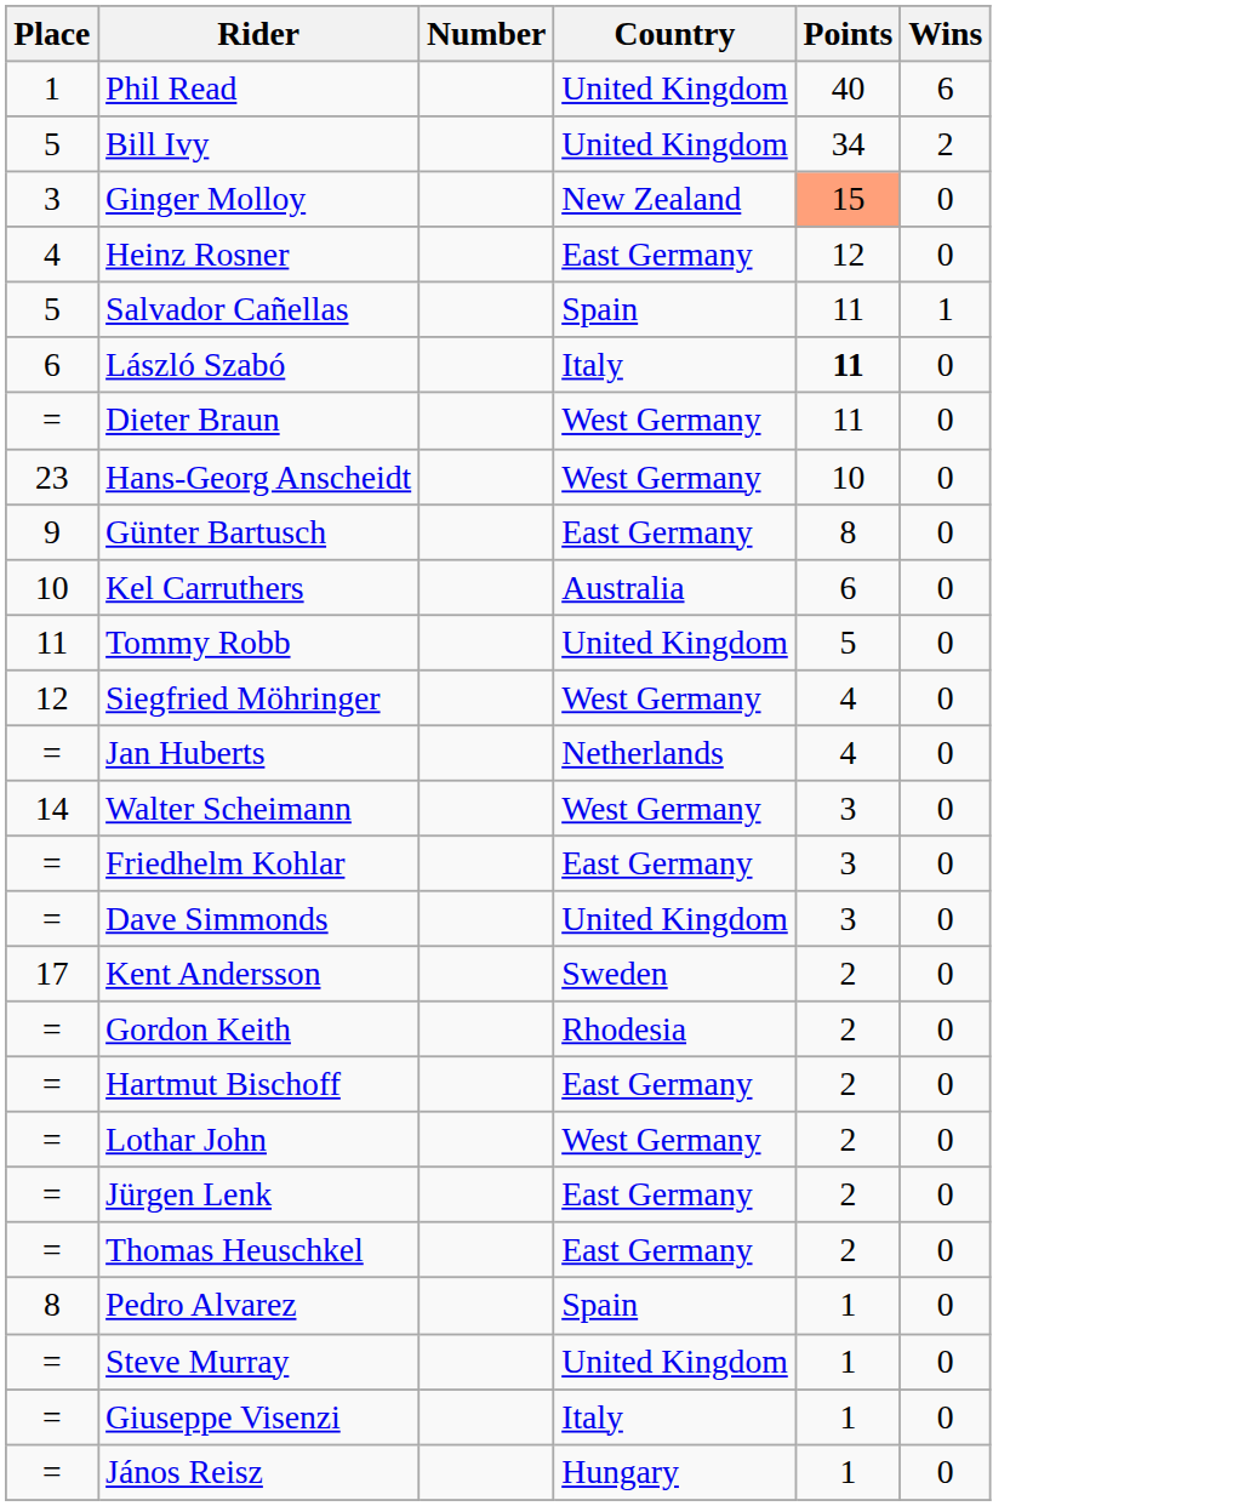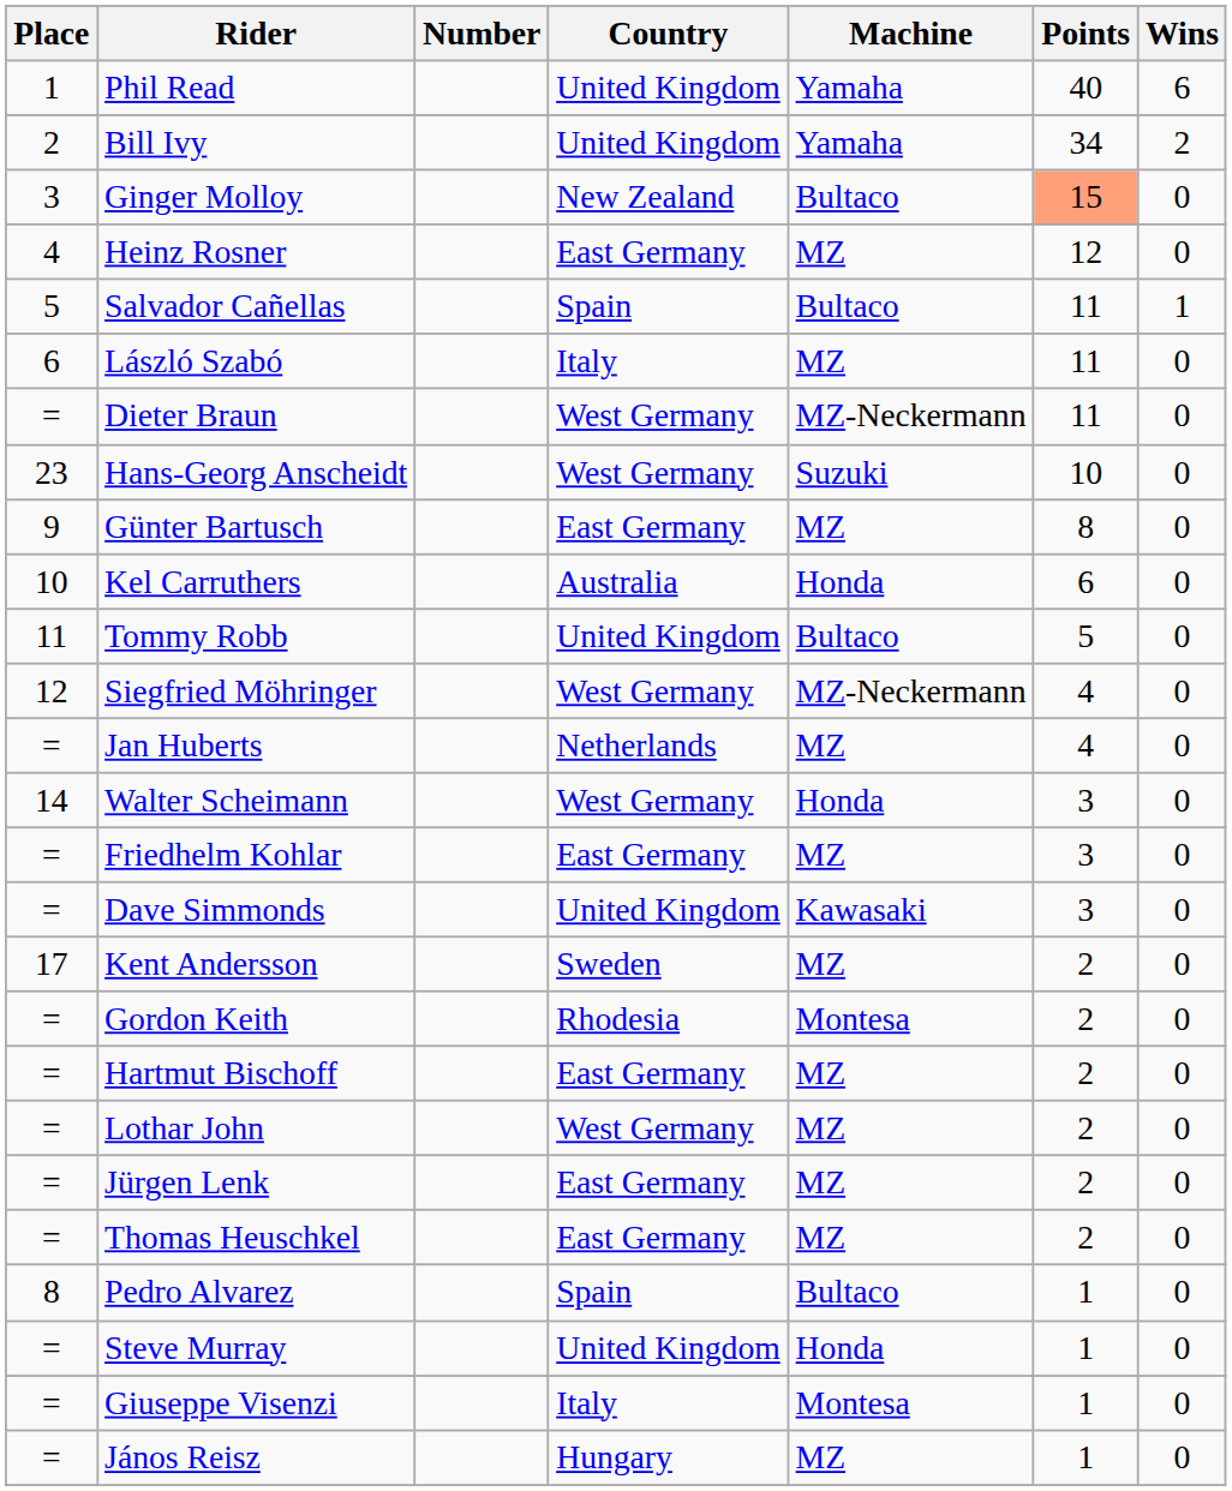 <table class="wikitable" style="font-size: 95%;">
 <tr>
 <th>Place</th>
 <th>Rider</th>
 <th>Number</th>
 <th>Country</th>
+<th>Machine</th>
 <th>Points</th>
 <th>Wins</th>
 </tr>
 <tr>
 <td align=center>1</td>
 <td> <a href='#'>Phil Read</a></td>
 <td></td>
 <td><a href='#'>United Kingdom</a></td>
+<td><a href='#'>Yamaha</a></td>
 <td align=center>40</td>
 <td align=center>6</td>
 </tr>
 <tr>
-<td align=center>5</td>
+<td align=center>2</td>
 <td> <a href='#'>Bill Ivy</a></td>
 <td></td>
 <td><a href='#'>United Kingdom</a></td>
+<td><a href='#'>Yamaha</a></td>
 <td align=center>34</td>
 <td align=center>2</td>
 </tr>
 <tr>
 <td align=center>3</td>
 <td> <a href='#'>Ginger Molloy</a></td>
 <td></td>
 <td><a href='#'>New Zealand</a></td>
+<td><a href='#'>Bultaco</a></td>
 <td align=center style="background: lightsalmon;">15</td>
 <td align=center>0</td>
 </tr>
 <tr>
 <td align=center>4</td>
 <td> <a href='#'>Heinz Rosner</a></td>
 <td></td>
 <td><a href='#'>East Germany</a></td>
+<td><a href='#'>MZ</a></td>
 <td align=center>12</td>
 <td align=center>0</td>
 </tr>
 <tr>
 <td align=center>5</td>
 <td> <a href='#'>Salvador Cañellas</a></td>
 <td></td>
 <td><a href='#'>Spain</a></td>
+<td><a href='#'>Bultaco</a></td>
 <td align=center>11</td>
 <td align=center>1</td>
 </tr>
 <tr>
 <td align=center>6</td>
 <td> <a href='#'>László Szabó</a></td>
 <td></td>
 <td><a href='#'>Italy</a></td>
-<td align=center><strong>11</strong></td>
+<td><a href='#'>MZ</a></td>
+<td align=center>11</td>
 <td align=center>0</td>
 </tr>
 <tr>
 <td align=center>=</td>
 <td> <a href='#'>Dieter Braun</a></td>
 <td></td>
 <td><a href='#'>West Germany</a></td>
+<td><a href='#'>MZ</a>-Neckermann</td>
 <td align=center>11</td>
 <td align=center>0</td>
 </tr>
 <tr>
 <td align=center>23</td>
 <td> <a href='#'>Hans-Georg Anscheidt</a></td>
 <td></td>
 <td><a href='#'>West Germany</a></td>
+<td><a href='#'>Suzuki</a></td>
 <td align=center>10</td>
 <td align=center>0</td>
 </tr>
 <tr>
 <td align=center>9</td>
 <td> <a href='#'>Günter Bartusch</a></td>
 <td></td>
 <td><a href='#'>East Germany</a></td>
+<td><a href='#'>MZ</a></td>
 <td align=center>8</td>
 <td align=center>0</td>
 </tr>
 <tr>
 <td align=center>10</td>
 <td> <a href='#'>Kel Carruthers</a></td>
 <td></td>
 <td><a href='#'>Australia</a></td>
+<td><a href='#'>Honda</a></td>
 <td align=center>6</td>
 <td align=center>0</td>
 </tr>
 <tr>
 <td align=center>11</td>
 <td> <a href='#'>Tommy Robb</a></td>
 <td></td>
 <td><a href='#'>United Kingdom</a></td>
+<td><a href='#'>Bultaco</a></td>
 <td align=center>5</td>
 <td align=center>0</td>
 </tr>
 <tr>
 <td align=center>12</td>
 <td> <a href='#'>Siegfried Möhringer</a></td>
 <td></td>
 <td><a href='#'>West Germany</a></td>
+<td><a href='#'>MZ</a>-Neckermann</td>
 <td align=center>4</td>
 <td align=center>0</td>
 </tr>
 <tr>
 <td align=center>=</td>
 <td> <a href='#'>Jan Huberts</a></td>
 <td></td>
 <td><a href='#'>Netherlands</a></td>
+<td><a href='#'>MZ</a></td>
 <td align=center>4</td>
 <td align=center>0</td>
 </tr>
 <tr>
 <td align=center>14</td>
 <td> <a href='#'>Walter Scheimann</a></td>
 <td></td>
 <td><a href='#'>West Germany</a></td>
+<td><a href='#'>Honda</a></td>
 <td align=center>3</td>
 <td align=center>0</td>
 </tr>
 <tr>
 <td align=center>=</td>
 <td> <a href='#'>Friedhelm Kohlar</a></td>
 <td></td>
 <td><a href='#'>East Germany</a></td>
+<td><a href='#'>MZ</a></td>
 <td align=center>3</td>
 <td align=center>0</td>
 </tr>
 <tr>
 <td align=center>=</td>
 <td> <a href='#'>Dave Simmonds</a></td>
 <td></td>
 <td><a href='#'>United Kingdom</a></td>
+<td><a href='#'>Kawasaki</a></td>
 <td align=center>3</td>
 <td align=center>0</td>
 </tr>
 <tr>
 <td align=center>17</td>
 <td> <a href='#'>Kent Andersson</a></td>
 <td></td>
 <td><a href='#'>Sweden</a></td>
+<td><a href='#'>MZ</a></td>
 <td align=center>2</td>
 <td align=center>0</td>
 </tr>
 <tr>
 <td align=center>=</td>
 <td> <a href='#'>Gordon Keith</a></td>
 <td></td>
 <td><a href='#'>Rhodesia</a></td>
+<td><a href='#'>Montesa</a></td>
 <td align=center>2</td>
 <td align=center>0</td>
 </tr>
 <tr>
 <td align=center>=</td>
 <td> <a href='#'>Hartmut Bischoff</a></td>
 <td></td>
 <td><a href='#'>East Germany</a></td>
+<td><a href='#'>MZ</a></td>
 <td align=center>2</td>
 <td align=center>0</td>
 </tr>
 <tr>
 <td align=center>=</td>
 <td> <a href='#'>Lothar John</a></td>
 <td></td>
 <td><a href='#'>West Germany</a></td>
+<td><a href='#'>MZ</a></td>
 <td align=center>2</td>
 <td align=center>0</td>
 </tr>
 <tr>
 <td align=center>=</td>
 <td> <a href='#'>Jürgen Lenk</a></td>
 <td></td>
 <td><a href='#'>East Germany</a></td>
+<td><a href='#'>MZ</a></td>
 <td align=center>2</td>
 <td align=center>0</td>
 </tr>
 <tr>
 <td align=center>=</td>
 <td> <a href='#'>Thomas Heuschkel</a></td>
 <td></td>
 <td><a href='#'>East Germany</a></td>
+<td><a href='#'>MZ</a></td>
 <td align=center>2</td>
 <td align=center>0</td>
 </tr>
 <tr>
 <td align=center>8</td>
 <td> <a href='#'>Pedro Alvarez</a></td>
 <td></td>
 <td><a href='#'>Spain</a></td>
+<td><a href='#'>Bultaco</a></td>
 <td align=center>1</td>
 <td align=center>0</td>
 </tr>
 <tr>
 <td align=center>=</td>
 <td> <a href='#'>Steve Murray</a></td>
 <td></td>
 <td><a href='#'>United Kingdom</a></td>
+<td><a href='#'>Honda</a></td>
 <td align=center>1</td>
 <td align=center>0</td>
 </tr>
 <tr>
 <td align=center>=</td>
 <td> <a href='#'>Giuseppe Visenzi</a></td>
 <td></td>
 <td><a href='#'>Italy</a></td>
+<td><a href='#'>Montesa</a></td>
 <td align=center>1</td>
 <td align=center>0</td>
 </tr>
 <tr>
 <td align=center>=</td>
 <td> <a href='#'>János Reisz</a></td>
 <td></td>
 <td><a href='#'>Hungary</a></td>
+<td><a href='#'>MZ</a></td>
 <td align=center>1</td>
 <td align=center>0</td>
 </tr>
 </table>
